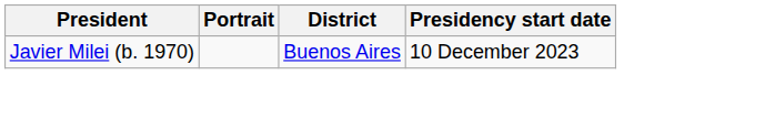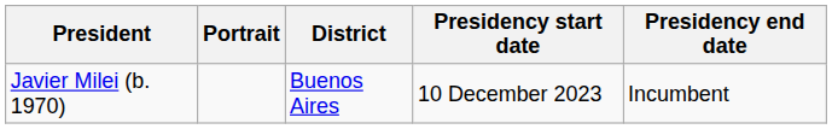 <table class="wikitable sortable">
 <tr>
 <th>President</th>
 <th>Portrait</th>
 <th>District</th>
 <th>Presidency start date</th>
+<th>Presidency end date</th>
 </tr>
 <tr>
 <td><a href='#'>Javier Milei</a> (b. 1970)</td>
 <td></td>
 <td><a href='#'>Buenos Aires</a></td>
 <td>10 December 2023</td>
+<td>Incumbent</td>
 </tr>
 </table>
